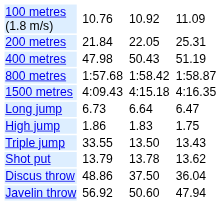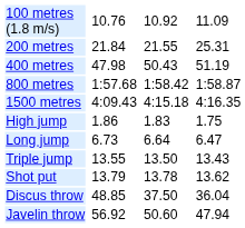 <table>
 <tr>
 <td bgcolor = DDEEFF><a href='#'>100 metres</a> <br> (1.8 m/s)</td>
 <td></td>
 <td>10.76</td>
 <td></td>
 <td>10.92</td>
 <td></td>
 <td>11.09</td>
 </tr>
 <tr>
 <td bgcolor = DDEEFF><a href='#'>200 metres</a></td>
 <td></td>
 <td>21.84</td>
 <td></td>
-<td>22.05</td>
+<td>21.55</td>
 <td></td>
 <td>25.31</td>
 </tr>
 <tr>
 <td bgcolor = DDEEFF><a href='#'>400 metres</a></td>
 <td></td>
 <td>47.98</td>
 <td></td>
 <td>50.43</td>
 <td></td>
 <td>51.19</td>
 </tr>
 <tr>
 <td bgcolor = DDEEFF><a href='#'>800 metres</a></td>
 <td></td>
 <td>1:57.68</td>
 <td></td>
 <td>1:58.42</td>
 <td></td>
 <td>1:58.87</td>
 </tr>
 <tr>
 <td bgcolor = DDEEFF><a href='#'>1500 metres</a></td>
 <td></td>
 <td>4:09.43</td>
 <td></td>
 <td>4:15.18</td>
 <td></td>
 <td>4:16.35</td>
 </tr>
 <tr>
+<td bgcolor = DDEEFF><a href='#'>High jump</a></td>
+<td></td>
+<td>1.86</td>
+<td></td>
+<td>1.83</td>
+<td></td>
+<td>1.75</td>
+</tr>
+<tr>
 <td bgcolor = DDEEFF><a href='#'>Long jump</a></td>
 <td></td>
 <td>6.73</td>
 <td></td>
 <td>6.64</td>
 <td></td>
 <td>6.47</td>
 </tr>
 <tr>
-<td bgcolor = DDEEFF><a href='#'>High jump</a></td>
-<td></td>
-<td>1.86</td>
-<td></td>
-<td>1.83</td>
-<td></td>
-<td>1.75</td>
-</tr>
-<tr>
 <td bgcolor = DDEEFF><a href='#'>Triple jump</a></td>
 <td></td>
-<td>33.55</td>
+<td>13.55</td>
 <td></td>
 <td>13.50</td>
 <td></td>
 <td>13.43</td>
 </tr>
 <tr>
 <td bgcolor = DDEEFF><a href='#'>Shot put</a></td>
 <td></td>
 <td>13.79</td>
 <td></td>
 <td>13.78</td>
 <td></td>
 <td>13.62</td>
 </tr>
 <tr>
 <td bgcolor = DDEEFF><a href='#'>Discus throw</a></td>
 <td></td>
-<td>48.86</td>
+<td>48.85</td>
 <td></td>
 <td>37.50</td>
 <td></td>
 <td>36.04</td>
 </tr>
 <tr>
 <td bgcolor = DDEEFF><a href='#'>Javelin throw</a></td>
 <td></td>
 <td>56.92</td>
 <td></td>
 <td>50.60</td>
 <td></td>
 <td>47.94</td>
 </tr>
 </table>
